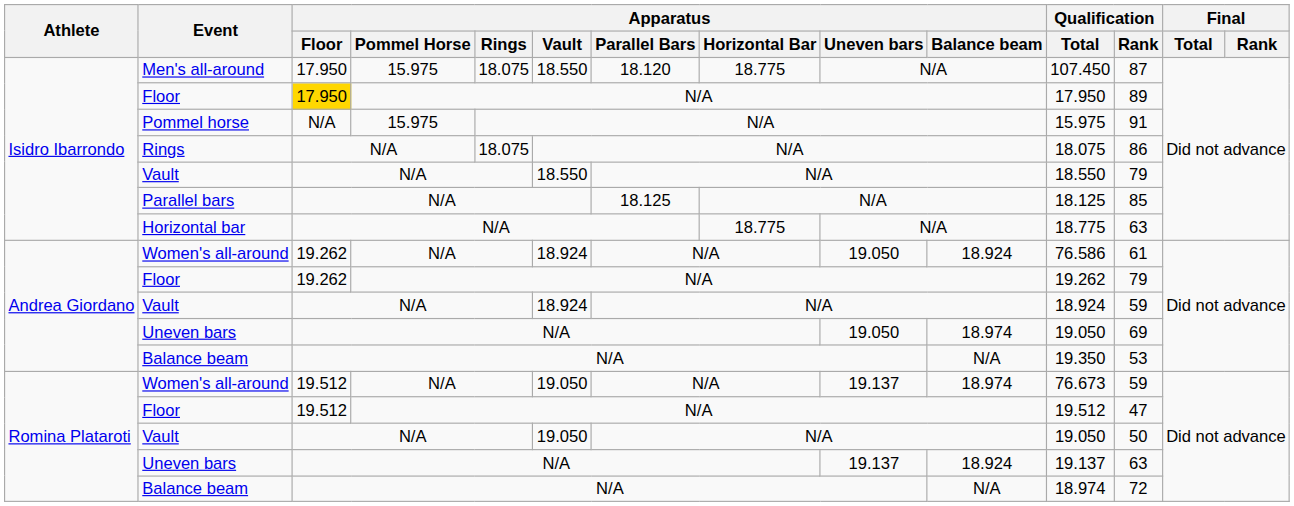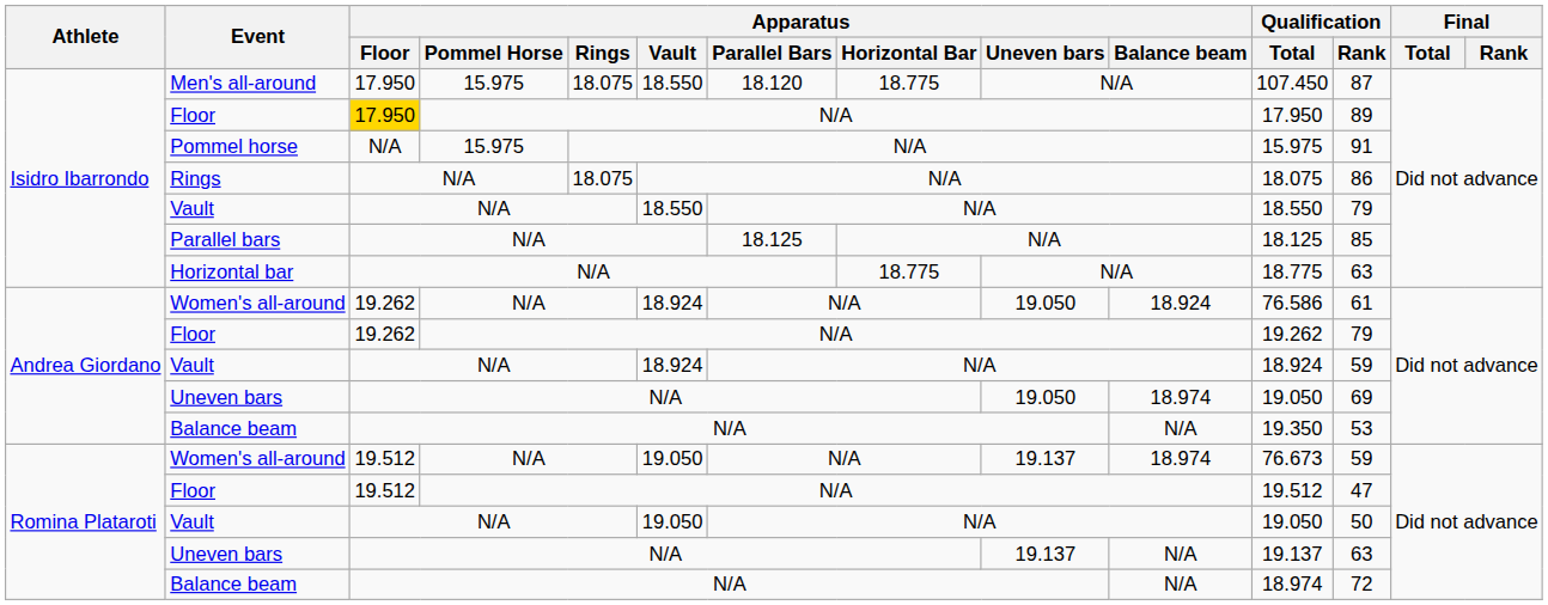 <table class="wikitable" style="font-size:90%">
 <tr>
 <th rowspan="2">Athlete</th>
 <th rowspan="2">Event</th>
 <th colspan = "8">Apparatus</th>
 <th colspan = "2">Qualification</th>
 <th colspan = "2">Final</th>
 </tr>
 <tr>
 <th>Floor</th>
 <th>Pommel Horse</th>
 <th>Rings</th>
 <th>Vault</th>
 <th>Parallel Bars</th>
 <th>Horizontal Bar</th>
 <th>Uneven bars</th>
 <th>Balance beam</th>
 <th>Total</th>
 <th>Rank</th>
 <th>Total</th>
 <th>Rank</th>
 </tr>
 <tr>
 <td rowspan="7"><a href='#'>Isidro Ibarrondo</a></td>
 <td><a href='#'>Men's all-around</a></td>
 <td align="center">17.950</td>
 <td align="center">15.975</td>
 <td align="center">18.075</td>
 <td align="center">18.550</td>
 <td align="center">18.120</td>
 <td align="center">18.775</td>
 <td align=center colspan="2">N/A</td>
 <td align="center">107.450</td>
 <td align="center">87</td>
 <td align=center colspan="2" rowspan="7">Did not advance</td>
 </tr>
 <tr>
 <td><a href='#'>Floor</a></td>
 <td align=center style="background: gold;">17.950</td>
 <td align=center colspan="7">N/A</td>
 <td align=center>17.950</td>
 <td align=center>89</td>
 </tr>
 <tr>
 <td><a href='#'>Pommel horse</a></td>
 <td align=center>N/A</td>
 <td align=center>15.975</td>
 <td align=center colspan="6">N/A</td>
 <td align=center>15.975</td>
 <td align=center>91</td>
 </tr>
 <tr>
 <td><a href='#'>Rings</a></td>
 <td align=center colspan="2">N/A</td>
 <td align=center>18.075</td>
 <td align=center colspan="5">N/A</td>
 <td align=center>18.075</td>
 <td align=center>86</td>
 </tr>
 <tr>
 <td><a href='#'>Vault</a></td>
 <td align=center colspan="3">N/A</td>
 <td align=center>18.550</td>
 <td align=center colspan="4">N/A</td>
 <td align=center>18.550</td>
 <td align=center>79</td>
 </tr>
 <tr>
 <td><a href='#'>Parallel bars</a></td>
 <td align=center colspan="4">N/A</td>
 <td align=center>18.125</td>
 <td align=center colspan="3">N/A</td>
 <td align=center>18.125</td>
 <td align=center>85</td>
 </tr>
 <tr>
 <td><a href='#'>Horizontal bar</a></td>
 <td align=center colspan="5">N/A</td>
 <td align=center>18.775</td>
 <td align=center colspan="2">N/A</td>
 <td align=center>18.775</td>
 <td align=center>63</td>
 </tr>
 <tr>
 <td rowspan="5"><a href='#'>Andrea Giordano</a></td>
 <td><a href='#'>Women's all-around</a></td>
 <td align="center">19.262</td>
 <td align=center colspan="2">N/A</td>
 <td align="center">18.924</td>
 <td align=center colspan="2">N/A</td>
 <td align="center">19.050</td>
 <td align="center">18.924</td>
 <td align="center">76.586</td>
 <td align="center">61</td>
 <td align=center colspan="2" rowspan="5">Did not advance</td>
 </tr>
 <tr>
 <td><a href='#'>Floor</a></td>
 <td align=center>19.262</td>
 <td align=center colspan="7">N/A</td>
 <td align=center>19.262</td>
 <td align=center>79</td>
 </tr>
 <tr>
 <td><a href='#'>Vault</a></td>
 <td align=center colspan="3">N/A</td>
 <td align=center>18.924</td>
 <td align=center colspan="4">N/A</td>
 <td align=center>18.924</td>
 <td align=center>59</td>
 </tr>
 <tr>
 <td><a href='#'>Uneven bars</a></td>
 <td align=center colspan="6">N/A</td>
 <td align=center>19.050</td>
 <td align=center>18.974</td>
 <td align=center>19.050</td>
 <td align=center>69</td>
 </tr>
 <tr>
 <td><a href='#'>Balance beam</a></td>
 <td align=center colspan="7">N/A</td>
 <td align=center>N/A</td>
 <td align=center>19.350</td>
 <td align=center>53</td>
 </tr>
 <tr>
 <td rowspan="5"><a href='#'>Romina Plataroti</a></td>
 <td><a href='#'>Women's all-around</a></td>
 <td align="center">19.512</td>
 <td align=center colspan="2">N/A</td>
 <td align="center">19.050</td>
 <td align=center colspan="2">N/A</td>
 <td align="center">19.137</td>
 <td align="center">18.974</td>
 <td align="center">76.673</td>
 <td align="center">59</td>
 <td align=center colspan="2" rowspan="5">Did not advance</td>
 </tr>
 <tr>
 <td><a href='#'>Floor</a></td>
 <td align=center>19.512</td>
 <td align=center colspan="7">N/A</td>
 <td align=center>19.512</td>
 <td align=center>47</td>
 </tr>
 <tr>
 <td><a href='#'>Vault</a></td>
 <td align=center colspan="3">N/A</td>
 <td align=center>19.050</td>
 <td align=center colspan="4">N/A</td>
 <td align=center>19.050</td>
 <td align=center>50</td>
 </tr>
 <tr>
 <td><a href='#'>Uneven bars</a></td>
 <td align=center colspan="6">N/A</td>
 <td align=center>19.137</td>
-<td align="center">18.924</td>
+<td align=center>N/A</td>
 <td align=center>19.137</td>
 <td align=center>63</td>
 </tr>
 <tr>
 <td><a href='#'>Balance beam</a></td>
 <td align=center colspan="7">N/A</td>
 <td align=center>N/A</td>
 <td align=center>18.974</td>
 <td align=center>72</td>
 </tr>
 </table>
